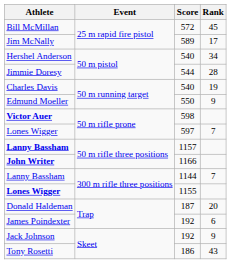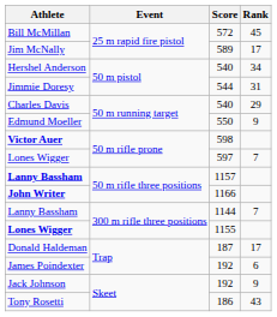 <table class=wikitable style=font-size:90%;text-align:center>
 <tr>
 <th>Athlete</th>
 <th>Event</th>
 <th>Score</th>
 <th>Rank</th>
 </tr>
 <tr>
 <td align=left><a href='#'>Bill McMillan</a></td>
 <td align=left rowspan=2><a href='#'>25 m rapid fire pistol</a></td>
 <td>572</td>
 <td>45</td>
 </tr>
 <tr>
 <td align=left><a href='#'>Jim McNally</a></td>
 <td>589</td>
 <td>17</td>
 </tr>
 <tr>
 <td align=left><a href='#'>Hershel Anderson</a></td>
 <td align=left rowspan=2><a href='#'>50 m pistol</a></td>
 <td>540</td>
 <td>34</td>
 </tr>
 <tr>
 <td align=left><a href='#'>Jimmie Doresy</a></td>
 <td>544</td>
-<td>28</td>
+<td>31</td>
 </tr>
 <tr>
 <td align=left><a href='#'>Charles Davis</a></td>
 <td align=left rowspan=2><a href='#'>50 m running target</a></td>
 <td>540</td>
-<td>19</td>
+<td>29</td>
 </tr>
 <tr>
 <td align=left><a href='#'>Edmund Moeller</a></td>
 <td>550</td>
 <td>9</td>
 </tr>
 <tr>
 <td align=left><strong><a href='#'>Victor Auer</a></strong></td>
 <td align=left rowspan=2><a href='#'>50 m rifle prone</a></td>
 <td>598</td>
 <td></td>
 </tr>
 <tr>
 <td align=left><a href='#'>Lones Wigger</a></td>
 <td>597</td>
 <td>7</td>
 </tr>
 <tr>
 <td align=left><strong><a href='#'>Lanny Bassham</a></strong></td>
 <td align=left rowspan=2><a href='#'>50 m rifle three positions</a></td>
 <td>1157</td>
 <td></td>
 </tr>
 <tr>
 <td align=left><strong><a href='#'>John Writer</a></strong></td>
 <td>1166 </td>
 <td></td>
 </tr>
 <tr>
 <td align=left><a href='#'>Lanny Bassham</a></td>
 <td align=left rowspan=2><a href='#'>300 m rifle three positions</a></td>
 <td>1144</td>
 <td>7</td>
 </tr>
 <tr>
 <td align=left><strong><a href='#'>Lones Wigger</a></strong></td>
 <td>1155</td>
 <td></td>
 </tr>
 <tr>
 <td align=left><a href='#'>Donald Haldeman</a></td>
 <td align=left rowspan=2><a href='#'>Trap</a></td>
 <td>187</td>
-<td>20</td>
+<td>17</td>
 </tr>
 <tr>
 <td align=left><a href='#'>James Poindexter</a></td>
 <td>192</td>
 <td>6</td>
 </tr>
 <tr>
 <td align=left><a href='#'>Jack Johnson</a></td>
 <td align=left rowspan=2><a href='#'>Skeet</a></td>
 <td>192</td>
 <td>9</td>
 </tr>
 <tr>
 <td align=left><a href='#'>Tony Rosetti</a></td>
 <td>186</td>
 <td>43</td>
 </tr>
 </table>
